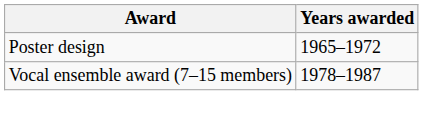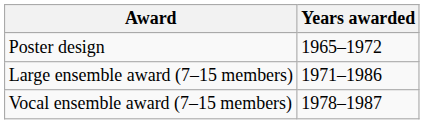 <table class="wikitable">
 <tr>
 <th>Award</th>
 <th>Years awarded</th>
 </tr>
 <tr>
 <td>Poster design</td>
 <td>1965–1972</td>
 </tr>
 <tr>
+<td>Large ensemble award (7–15 members)</td>
+<td>1971–1986</td>
+</tr>
+<tr>
 <td>Vocal ensemble award (7–15 members)</td>
 <td>1978–1987</td>
 </tr>
 </table>
